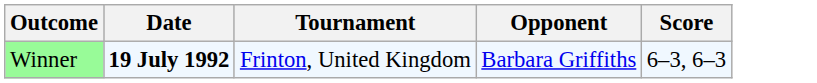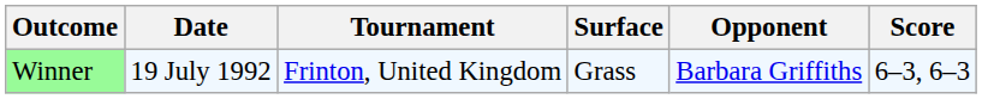 <table class="sortable wikitable" style=font-size:97%>
 <tr>
 <th>Outcome</th>
 <th>Date</th>
 <th>Tournament</th>
+<th>Surface</th>
 <th>Opponent</th>
 <th>Score</th>
 </tr>
 <tr style="background:#f0f8ff;">
 <td bgcolor="98FB98">Winner</td>
-<td><strong>19 July 1992</strong></td>
+<td>19 July 1992</td>
 <td><a href='#'>Frinton</a>, United Kingdom</td>
+<td>Grass</td>
 <td> <a href='#'>Barbara Griffiths</a></td>
 <td>6–3, 6–3</td>
 </tr>
 </table>
